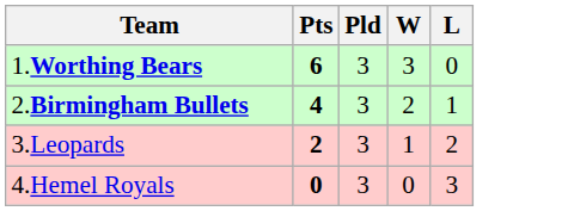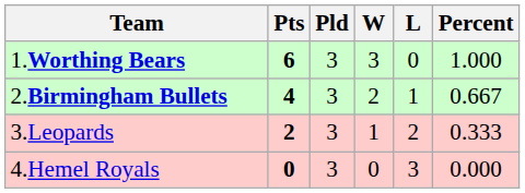 <table class="wikitable" style="text-align: center;">
 <tr>
 <th width="175">Team</th>
 <th width="20" abbr="Points">Pts</th>
 <th width="20" abbr="Played">Pld</th>
 <th width="20" abbr="Won">W</th>
 <th width="20" abbr="Lost">L</th>
+<th width="20" abbr="Percentage">Percent</th>
 </tr>
 <tr style="background: #ccffcc;">
 <td style="text-align:left;">1.<strong><a href='#'>Worthing Bears</a></strong></td>
 <td><strong>6</strong></td>
 <td>3</td>
 <td>3</td>
 <td>0</td>
+<td>1.000</td>
 </tr>
 <tr style="background: #ccffcc;">
 <td style="text-align:left;">2.<strong><a href='#'>Birmingham Bullets</a></strong></td>
 <td><strong>4</strong></td>
 <td>3</td>
 <td>2</td>
 <td>1</td>
+<td>0.667</td>
 </tr>
 <tr style="background: #ffcccc;">
 <td style="text-align:left;">3.<a href='#'>Leopards</a></td>
 <td><strong>2</strong></td>
 <td>3</td>
 <td>1</td>
 <td>2</td>
+<td>0.333</td>
 </tr>
 <tr style="background: #ffcccc;">
 <td style="text-align:left;">4.<a href='#'>Hemel Royals</a></td>
 <td><strong>0</strong></td>
 <td>3</td>
 <td>0</td>
 <td>3</td>
+<td>0.000</td>
 </tr>
 </table>
